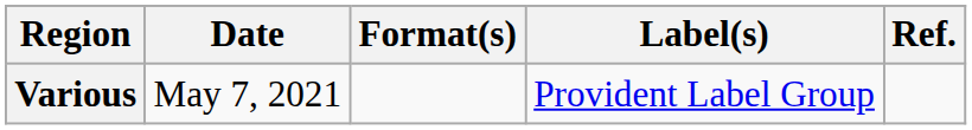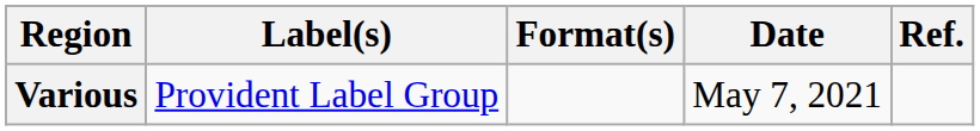 <table class="wikitable plainrowheaders">
 <tr>
 <th scope="col">Region</th>
+<th scope="col">Label(s)</th>
+<th scope="col">Format(s)</th>
 <th scope="col">Date</th>
-<th scope="col">Format(s)</th>
-<th scope="col">Label(s)</th>
 <th scope="col">Ref.</th>
 </tr>
 <tr>
 <th scope="row">Various</th>
+<td><a href='#'>Provident Label Group</a></td>
+<td></td>
 <td>May 7, 2021</td>
-<td></td>
-<td><a href='#'>Provident Label Group</a></td>
 <td></td>
 </tr>
 </table>
